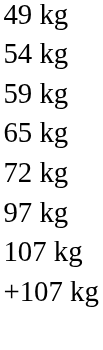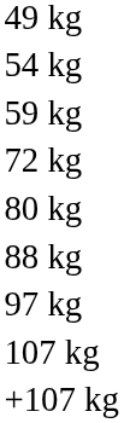 <table>
 <tr>
 <td>49 kg</td>
 <td></td>
 <td></td>
 <td></td>
 </tr>
 <tr>
 <td>54 kg</td>
 <td></td>
 <td></td>
 <td></td>
 </tr>
 <tr>
 <td>59 kg</td>
 <td></td>
 <td nowrap></td>
 <td></td>
 </tr>
 <tr>
-<td>65 kg</td>
+<td>72 kg</td>
 <td></td>
 <td></td>
-<td nowrap></td>
+<td></td>
 </tr>
 <tr>
-<td>72 kg</td>
+<td>80 kg</td>
+<td></td>
+<td></td>
+<td></td>
+</tr>
+<tr>
+<td>88 kg</td>
 <td></td>
 <td></td>
 <td></td>
 </tr>
 <tr>
 <td>97 kg</td>
 <td></td>
 <td></td>
 <td></td>
 </tr>
 <tr>
 <td>107 kg</td>
 <td nowrap></td>
 <td></td>
 <td></td>
 </tr>
 <tr>
 <td>+107 kg</td>
 <td></td>
 <td></td>
 <td></td>
 </tr>
 </table>
